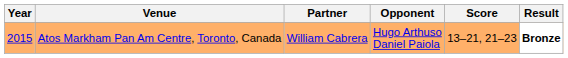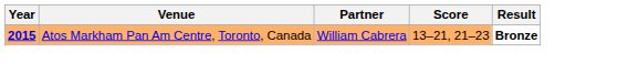 <table class="sortable wikitable" style="font-size: 90%;">
 <tr>
 <th>Year</th>
 <th>Venue</th>
 <th>Partner</th>
-<th>Opponent</th>
 <th>Score</th>
 <th>Result</th>
 </tr>
 <tr style="background:#FFB069">
-<td align="center"><a href='#'>2015</a></td>
+<td align="center"><strong><a href='#'>2015</a></strong></td>
 <td align="left"><a href='#'>Atos Markham Pan Am Centre</a>, <a href='#'>Toronto</a>, Canada</td>
 <td align="left"> <a href='#'>William Cabrera</a></td>
-<td align="left"> <a href='#'>Hugo Arthuso</a> <br>  <a href='#'>Daniel Paiola</a></td>
 <td align="left">13–21, 21–23</td>
 <td style="text-align:left; background:white"> <strong>Bronze</strong></td>
 </tr>
 </table>
